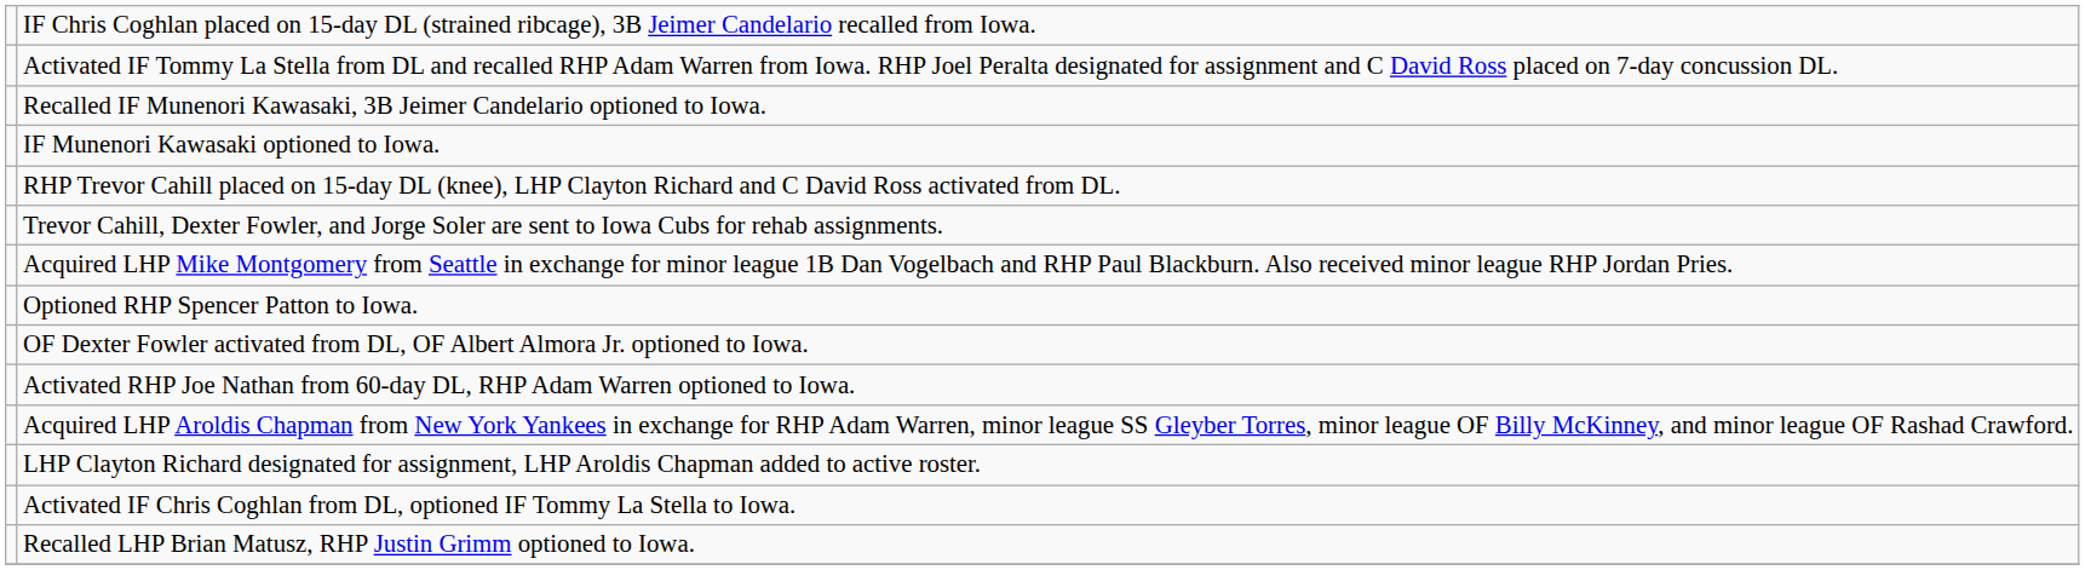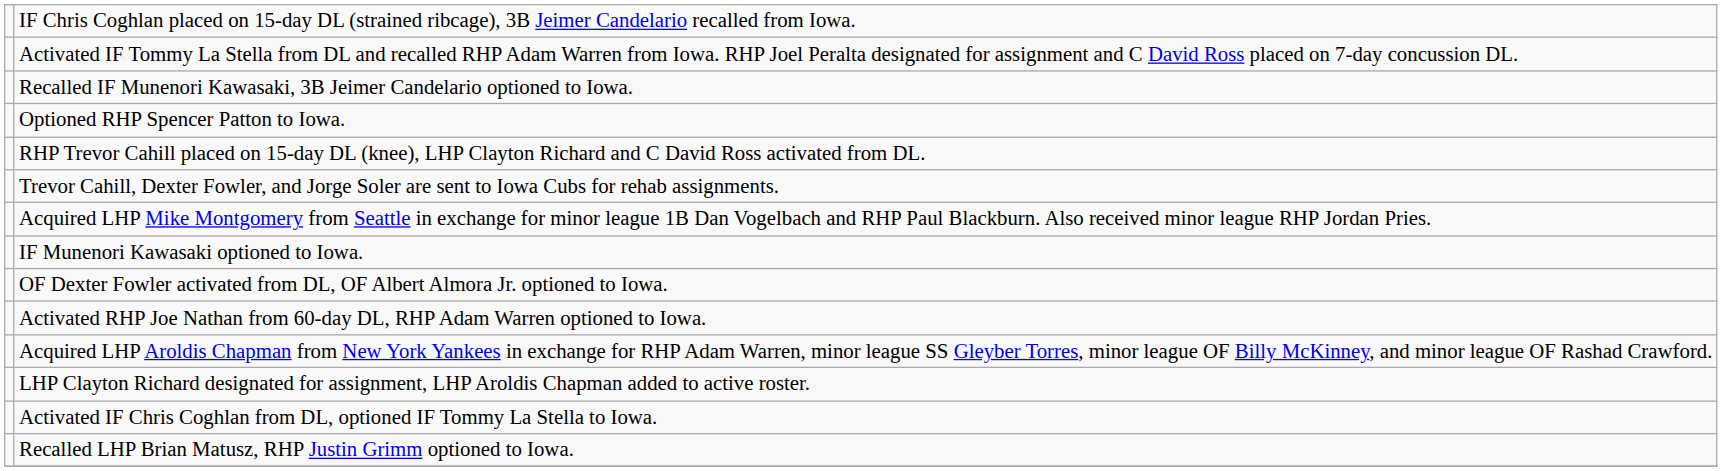 <table class="wikitable">
 <tr>
 <td></td>
 <td>IF Chris Coghlan placed on 15-day DL (strained ribcage), 3B <a href='#'>Jeimer Candelario</a> recalled from Iowa.</td>
 </tr>
 <tr>
 <td></td>
 <td>Activated IF Tommy La Stella from DL and recalled RHP Adam Warren from Iowa. RHP Joel Peralta designated for assignment and C <a href='#'>David Ross</a> placed on 7-day concussion DL.</td>
 </tr>
 <tr>
 <td></td>
 <td>Recalled IF Munenori Kawasaki, 3B Jeimer Candelario optioned to Iowa.</td>
 </tr>
 <tr>
 <td></td>
-<td>IF Munenori Kawasaki optioned to Iowa.</td>
+<td>Optioned RHP Spencer Patton to Iowa.</td>
 </tr>
 <tr>
 <td></td>
 <td>RHP Trevor Cahill placed on 15-day DL (knee), LHP Clayton Richard and C David Ross activated from DL.</td>
 </tr>
 <tr>
 <td></td>
 <td>Trevor Cahill, Dexter Fowler, and Jorge Soler are sent to Iowa Cubs for rehab assignments.</td>
 </tr>
 <tr>
 <td></td>
 <td>Acquired LHP <a href='#'>Mike Montgomery</a> from <a href='#'>Seattle</a> in exchange for minor league 1B Dan Vogelbach and RHP Paul Blackburn. Also received minor league RHP Jordan Pries.</td>
 </tr>
 <tr>
 <td></td>
-<td>Optioned RHP Spencer Patton to Iowa.</td>
+<td>IF Munenori Kawasaki optioned to Iowa.</td>
 </tr>
 <tr>
 <td></td>
 <td>OF Dexter Fowler activated from DL, OF Albert Almora Jr. optioned to Iowa.</td>
 </tr>
 <tr>
 <td></td>
 <td>Activated RHP Joe Nathan from 60-day DL, RHP Adam Warren optioned to Iowa.</td>
 </tr>
 <tr>
 <td></td>
 <td>Acquired LHP <a href='#'>Aroldis Chapman</a> from <a href='#'>New York Yankees</a> in exchange for RHP Adam Warren, minor league SS <a href='#'>Gleyber Torres</a>, minor league OF <a href='#'>Billy McKinney</a>, and minor league OF Rashad Crawford.</td>
 </tr>
 <tr>
 <td></td>
 <td>LHP Clayton Richard designated for assignment, LHP Aroldis Chapman added to active roster.</td>
 </tr>
 <tr>
 <td></td>
 <td>Activated IF Chris Coghlan from DL, optioned IF Tommy La Stella to Iowa.</td>
 </tr>
 <tr>
 <td></td>
 <td>Recalled LHP Brian Matusz, RHP <a href='#'>Justin Grimm</a> optioned to Iowa.</td>
 </tr>
 <tr>
 </tr>
 </table>
